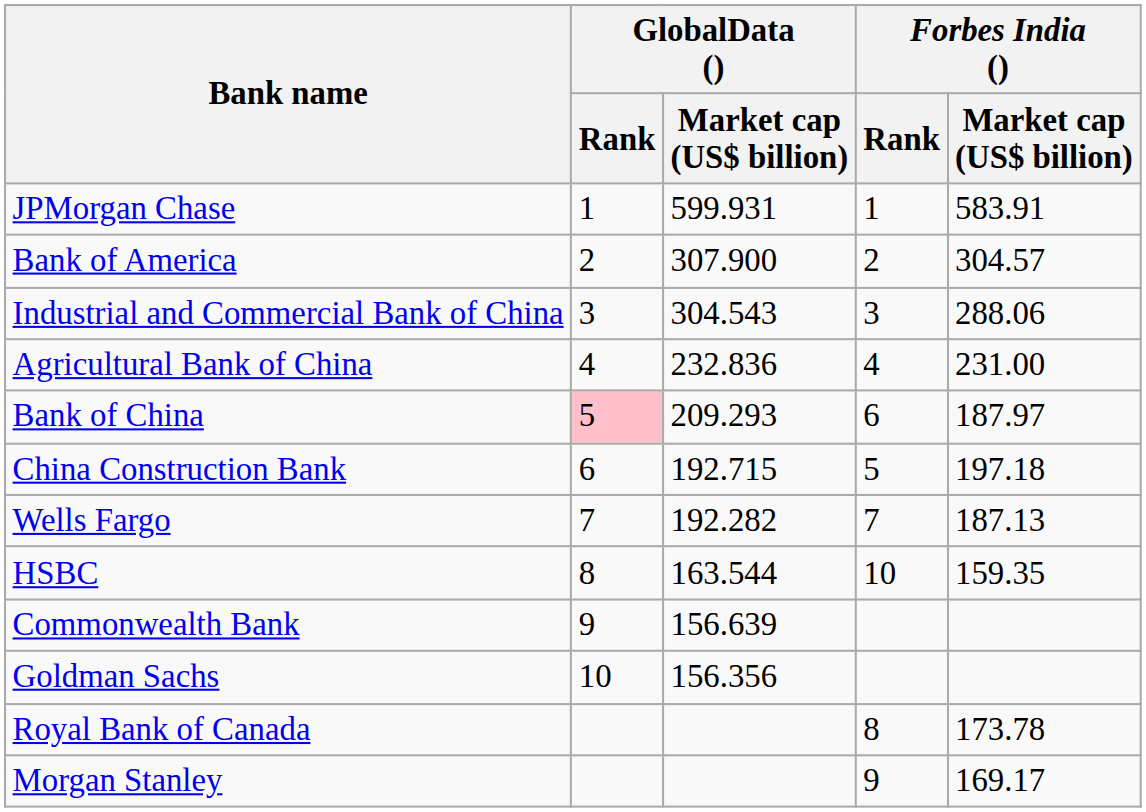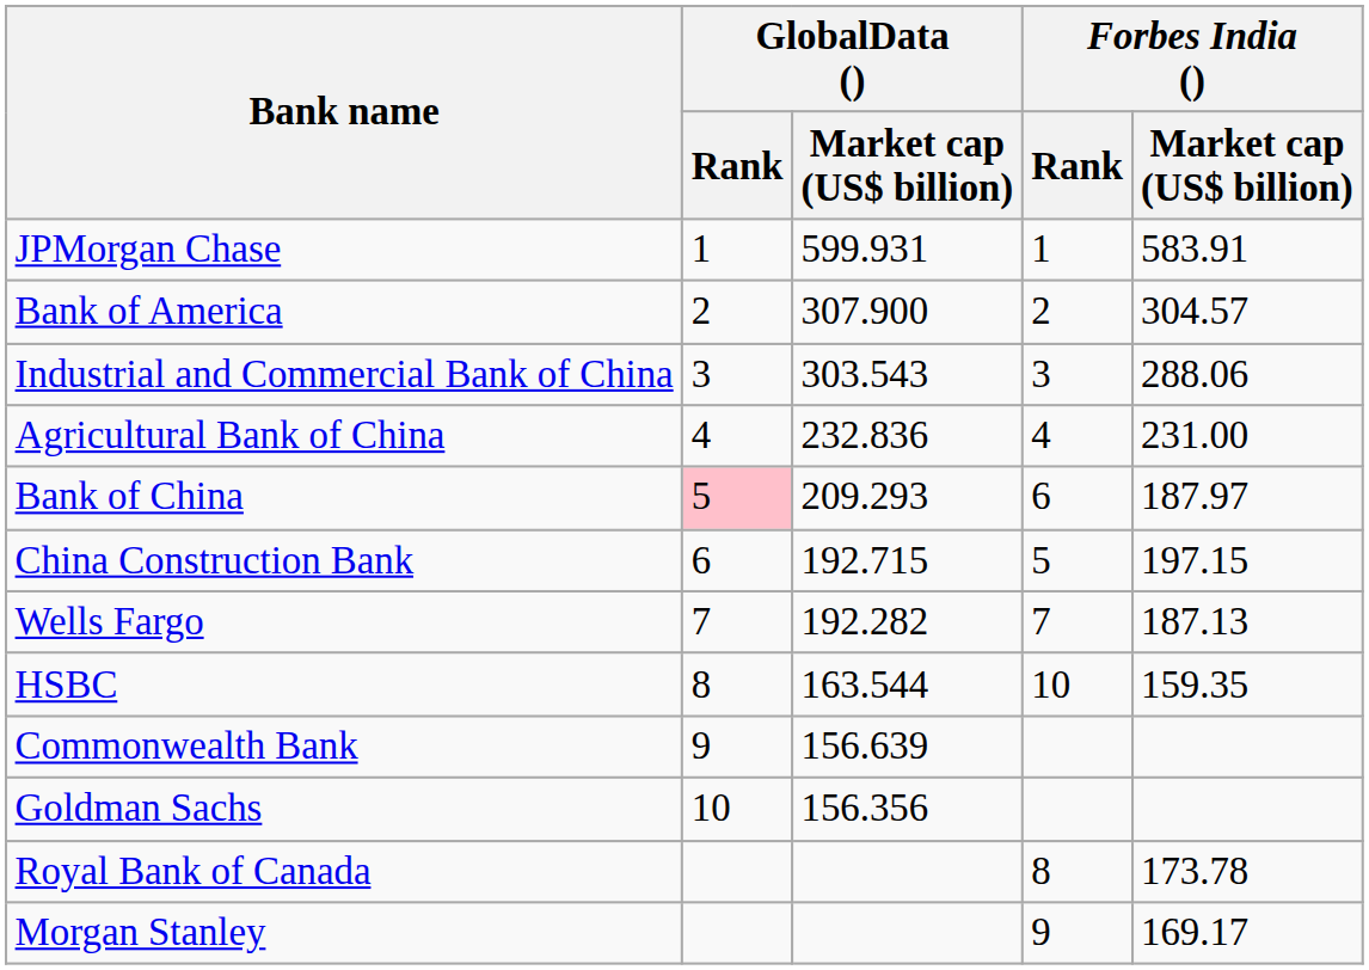 <table class="wikitable sortable">
 <tr>
 <th rowspan="2">Bank name</th>
 <th colspan="2">GlobalData<br>()</th>
 <th colspan="2"><em>Forbes India</em><br>()</th>
 </tr>
 <tr>
 <th>Rank</th>
 <th>Market cap<br>(US$ billion)</th>
 <th>Rank</th>
 <th>Market cap<br>(US$ billion)</th>
 </tr>
 <tr>
 <td> <a href='#'>JPMorgan Chase</a></td>
 <td>1</td>
 <td>599.931</td>
 <td>1</td>
 <td>583.91</td>
 </tr>
 <tr>
 <td> <a href='#'>Bank of America</a></td>
 <td>2</td>
 <td>307.900</td>
 <td>2</td>
 <td>304.57</td>
 </tr>
 <tr>
 <td> <a href='#'>Industrial and Commercial Bank of China</a></td>
 <td>3</td>
-<td>304.543</td>
+<td>303.543</td>
 <td>3</td>
 <td>288.06</td>
 </tr>
 <tr>
 <td> <a href='#'>Agricultural Bank of China</a></td>
 <td>4</td>
 <td>232.836</td>
 <td>4</td>
 <td>231.00</td>
 </tr>
 <tr>
 <td> <a href='#'>Bank of China</a></td>
 <td style="background: pink;">5</td>
 <td>209.293</td>
 <td>6</td>
 <td>187.97</td>
 </tr>
 <tr>
 <td> <a href='#'>China Construction Bank</a></td>
 <td>6</td>
 <td>192.715</td>
 <td>5</td>
-<td>197.18</td>
+<td>197.15</td>
 </tr>
 <tr>
 <td> <a href='#'>Wells Fargo</a></td>
 <td>7</td>
 <td>192.282</td>
 <td>7</td>
 <td>187.13</td>
 </tr>
 <tr>
 <td> <a href='#'>HSBC</a></td>
 <td>8</td>
 <td>163.544</td>
 <td>10</td>
 <td>159.35</td>
 </tr>
 <tr>
 <td> <a href='#'>Commonwealth Bank</a></td>
 <td>9</td>
 <td>156.639</td>
 <td></td>
 <td></td>
 </tr>
 <tr>
 <td> <a href='#'>Goldman Sachs</a></td>
 <td>10</td>
 <td>156.356</td>
 <td></td>
 <td></td>
 </tr>
 <tr>
 <td> <a href='#'>Royal Bank of Canada</a></td>
 <td></td>
 <td></td>
 <td>8</td>
 <td>173.78</td>
 </tr>
 <tr>
 <td> <a href='#'>Morgan Stanley</a></td>
 <td></td>
 <td></td>
 <td>9</td>
 <td>169.17</td>
 </tr>
 </table>
